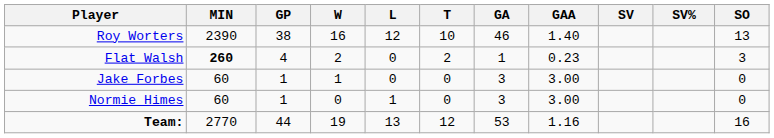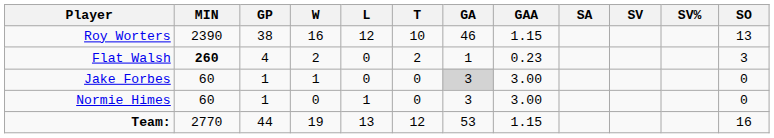 <table class="wikitable sortable" width="60%">
 <tr>
 <th bgcolor="#DDDDFF" width="10%">Player</th>
 <th width="3%" bgcolor="#DDDDFF">MIN</th>
 <th width="3%" bgcolor="#DDDDFF">GP</th>
 <th width="3%" bgcolor="#DDDDFF">W</th>
 <th width="3%" bgcolor="#DDDDFF">L</th>
 <th width="3%" bgcolor="#DDDDFF">T</th>
 <th width="3%" bgcolor="#DDDDFF">GA</th>
 <th width="3%" bgcolor="#DDDDFF">GAA</th>
+<th width="3%" bgcolor="#DDDDFF">SA</th>
 <th width="3%" bgcolor="#DDDDFF">SV</th>
 <th width="3%" bgcolor="#DDDDFF">SV%</th>
 <th width="3%" bgcolor="#DDDDFF">SO</th>
 </tr>
 <tr align="center">
 <td align="right"><a href='#'>Roy Worters</a></td>
 <td>2390</td>
 <td>38</td>
 <td>16</td>
 <td>12</td>
 <td>10</td>
 <td>46</td>
-<td>1.40</td>
+<td>1.15</td>
+<td></td>
 <td></td>
 <td></td>
 <td>13</td>
 </tr>
 <tr align="center">
 <td align="right"><a href='#'>Flat Walsh</a></td>
 <td><strong>260</strong></td>
 <td>4</td>
 <td>2</td>
 <td>0</td>
 <td>2</td>
 <td>1</td>
 <td>0.23</td>
 <td></td>
 <td></td>
+<td></td>
 <td>3</td>
 </tr>
 <tr align="center">
 <td align="right"><a href='#'>Jake Forbes</a></td>
 <td>60</td>
 <td>1</td>
 <td>1</td>
 <td>0</td>
 <td>0</td>
-<td>3</td>
+<td style="background: lightgrey;">3</td>
 <td>3.00</td>
+<td></td>
 <td></td>
 <td></td>
 <td>0</td>
 </tr>
 <tr align="center">
 <td align="right"><a href='#'>Normie Himes</a></td>
 <td>60</td>
 <td>1</td>
 <td>0</td>
 <td>1</td>
 <td>0</td>
 <td>3</td>
 <td>3.00</td>
 <td></td>
 <td></td>
+<td></td>
 <td>0</td>
 </tr>
 <tr align="center">
 <td align="right"><strong>Team:</strong></td>
 <td>2770</td>
 <td>44</td>
 <td>19</td>
 <td>13</td>
 <td>12</td>
 <td>53</td>
-<td>1.16</td>
+<td>1.15</td>
+<td></td>
 <td></td>
 <td></td>
 <td>16</td>
 </tr>
 </table>
